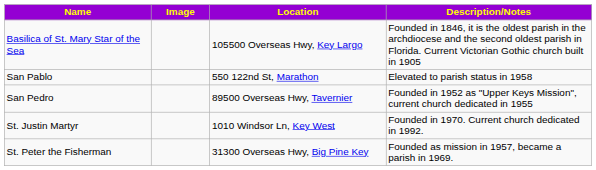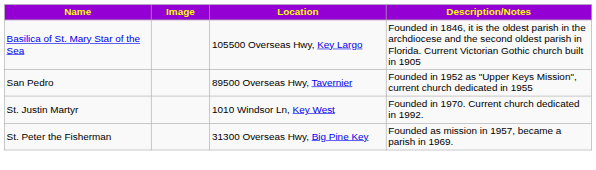 <table class="wikitable sortable" style="width:75%">
 <tr>
 <th style="background:darkviolet; color:yellow;" width="25%"><strong>Name</strong></th>
 <th style="background:darkviolet; color:yellow;" width="10%"><strong>Image</strong></th>
 <th style="background:darkviolet; color:yellow;" width="30%"><strong>Location</strong></th>
 <th style="background:darkviolet; color:yellow;" width="35%"><strong>Description/Notes</strong></th>
 </tr>
 <tr>
 <td><a href='#'>Basilica of St. Mary Star of the Sea</a></td>
 <td></td>
 <td>105500 Overseas Hwy, <a href='#'>Key Largo</a></td>
 <td>Founded in 1846, it is the oldest parish in the archdiocese and the second oldest parish in Florida. Current Victorian Gothic church built in 1905</td>
-</tr>
-<tr>
-<td>San Pablo</td>
-<td></td>
-<td>550 122nd St, <a href='#'>Marathon</a></td>
-<td>Elevated to parish status in 1958</td>
 </tr>
 <tr>
 <td>San Pedro</td>
 <td></td>
 <td>89500 Overseas Hwy, <a href='#'>Tavernier</a></td>
 <td>Founded in 1952 as "Upper Keys Mission", current church dedicated in 1955</td>
 </tr>
 <tr>
 <td>St. Justin Martyr</td>
 <td></td>
 <td>1010 Windsor Ln, <a href='#'>Key West</a></td>
 <td>Founded in 1970. Current church dedicated in 1992.</td>
 </tr>
 <tr>
 <td>St. Peter the Fisherman</td>
 <td></td>
 <td>31300 Overseas Hwy, <a href='#'>Big Pine Key</a></td>
 <td>Founded as mission in 1957, became a parish in 1969.</td>
 </tr>
 </table>
